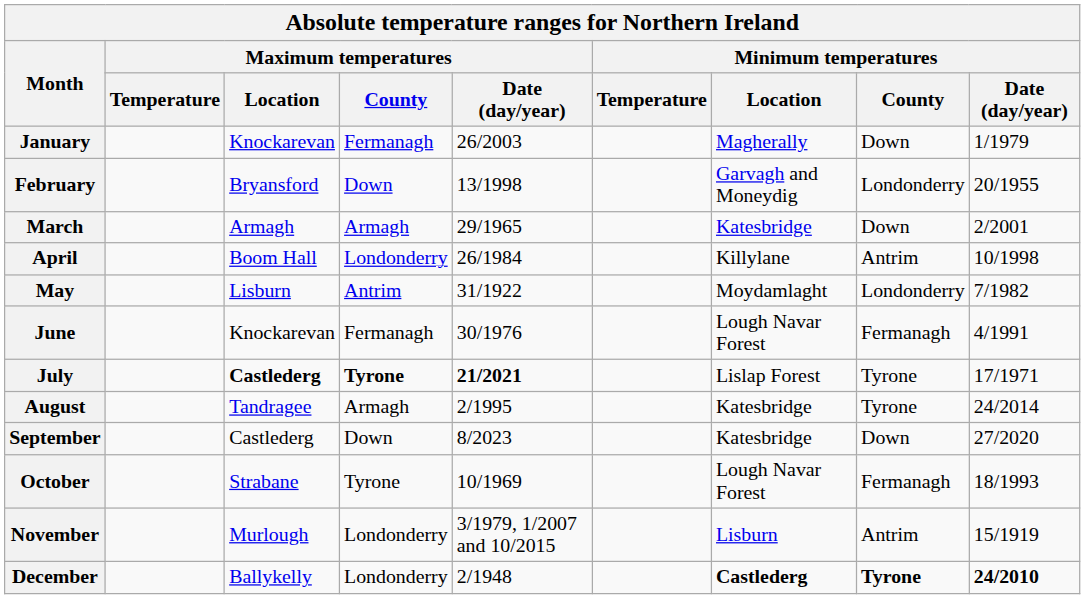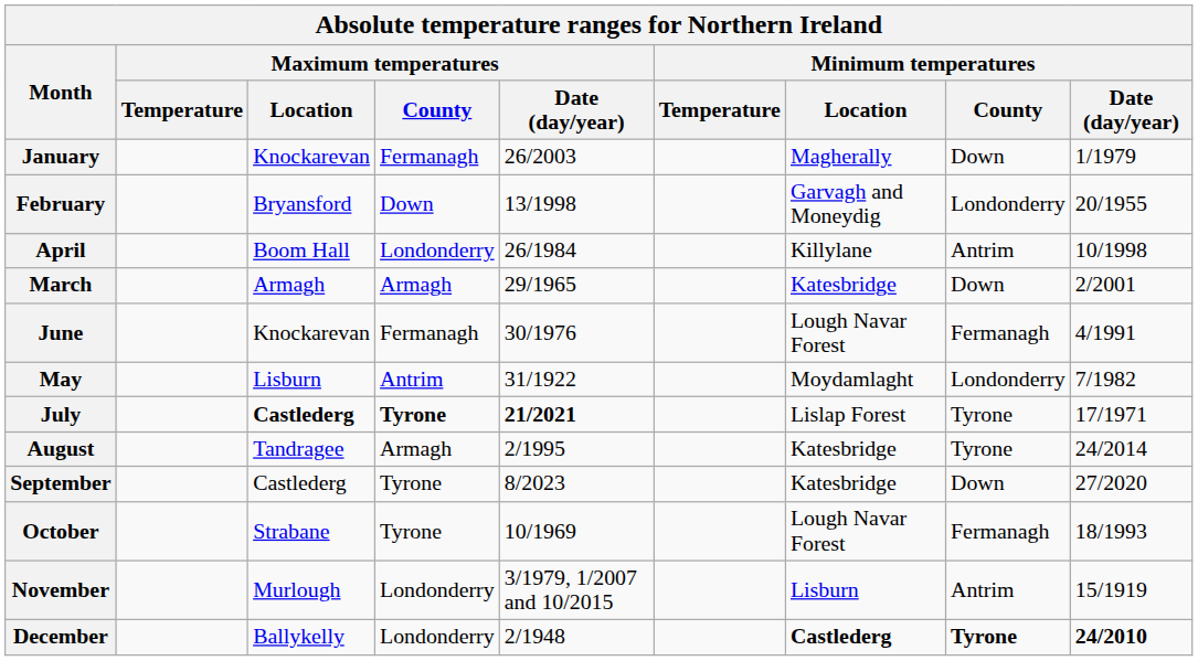 <table class="wikitable mw-collapsible">
 <tr>
 <th colspan="9"><big>Absolute temperature ranges for Northern Ireland</big></th>
 </tr>
 <tr>
 <th rowspan="2">Month</th>
 <th colspan="4">Maximum temperatures</th>
 <th colspan="4">Minimum temperatures</th>
 </tr>
 <tr>
 <th>Temperature</th>
 <th>Location</th>
 <th><a href='#'>County</a></th>
 <th>Date (day/year)</th>
 <th>Temperature</th>
 <th>Location</th>
 <th>County</th>
 <th>Date (day/year)</th>
 </tr>
 <tr>
 <th>January</th>
 <td style="text-align:right;"></td>
 <td><a href='#'>Knockarevan</a></td>
 <td><a href='#'>Fermanagh</a></td>
 <td>26/2003</td>
 <td style="text-align:right;"></td>
 <td><a href='#'>Magherally</a></td>
 <td>Down</td>
 <td>1/1979</td>
 </tr>
 <tr>
 <th>February</th>
 <td style="text-align:right;"></td>
 <td><a href='#'>Bryansford</a></td>
 <td><a href='#'>Down</a></td>
 <td>13/1998</td>
 <td style="text-align:right;"></td>
 <td><a href='#'>Garvagh</a> and Moneydig</td>
 <td>Londonderry</td>
 <td>20/1955</td>
 </tr>
 <tr>
+<th>April</th>
+<td style="text-align:right;"></td>
+<td><a href='#'>Boom Hall</a></td>
+<td><a href='#'>Londonderry</a></td>
+<td>26/1984</td>
+<td style="text-align:right;"></td>
+<td>Killylane</td>
+<td>Antrim</td>
+<td>10/1998</td>
+</tr>
+<tr>
 <th>March</th>
 <td style="text-align:right;"></td>
 <td><a href='#'>Armagh</a></td>
 <td><a href='#'>Armagh</a></td>
 <td>29/1965</td>
 <td style="text-align:right;"></td>
 <td><a href='#'>Katesbridge</a></td>
 <td>Down</td>
 <td>2/2001</td>
 </tr>
 <tr>
-<th>April</th>
+<th>June</th>
 <td style="text-align:right;"></td>
-<td><a href='#'>Boom Hall</a></td>
-<td><a href='#'>Londonderry</a></td>
-<td>26/1984</td>
+<td>Knockarevan</td>
+<td>Fermanagh</td>
+<td>30/1976</td>
 <td style="text-align:right;"></td>
-<td>Killylane</td>
-<td>Antrim</td>
-<td>10/1998</td>
+<td>Lough Navar Forest</td>
+<td>Fermanagh</td>
+<td>4/1991</td>
 </tr>
 <tr>
 <th>May</th>
 <td style="text-align:right;"></td>
 <td><a href='#'>Lisburn</a></td>
 <td><a href='#'>Antrim</a></td>
 <td>31/1922</td>
 <td style="text-align:right;"></td>
 <td>Moydamlaght</td>
 <td>Londonderry</td>
 <td>7/1982</td>
-</tr>
-<tr>
-<th>June</th>
-<td style="text-align:right;"></td>
-<td>Knockarevan</td>
-<td>Fermanagh</td>
-<td>30/1976</td>
-<td style="text-align:right;"></td>
-<td>Lough Navar Forest</td>
-<td>Fermanagh</td>
-<td>4/1991</td>
 </tr>
 <tr>
 <th>July</th>
 <td style="text-align:right;"><strong></strong></td>
 <td><strong>Castlederg</strong></td>
 <td><strong>Tyrone</strong></td>
 <td><strong>21/2021</strong></td>
 <td style="text-align:right;"></td>
 <td>Lislap Forest</td>
 <td>Tyrone</td>
 <td>17/1971</td>
 </tr>
 <tr>
 <th>August</th>
 <td style="text-align:right;"></td>
 <td><a href='#'>Tandragee</a></td>
 <td>Armagh</td>
 <td>2/1995</td>
 <td style="text-align:right;"></td>
 <td>Katesbridge</td>
 <td>Tyrone</td>
 <td>24/2014</td>
 </tr>
 <tr>
 <th>September</th>
 <td style="text-align:right;"></td>
 <td>Castlederg</td>
-<td>Down</td>
+<td>Tyrone</td>
 <td>8/2023</td>
 <td style="text-align:right;"></td>
 <td>Katesbridge</td>
 <td>Down</td>
 <td>27/2020</td>
 </tr>
 <tr>
 <th>October</th>
 <td style="text-align:right;"></td>
 <td><a href='#'>Strabane</a></td>
 <td>Tyrone</td>
 <td>10/1969</td>
 <td style="text-align:right;"></td>
 <td>Lough Navar Forest</td>
 <td>Fermanagh</td>
 <td>18/1993</td>
 </tr>
 <tr>
 <th>November</th>
 <td style="text-align:right;"></td>
 <td><a href='#'>Murlough</a></td>
 <td>Londonderry</td>
 <td>3/1979, 1/2007 and 10/2015</td>
 <td style="text-align:right;"></td>
 <td><a href='#'>Lisburn</a></td>
 <td>Antrim</td>
 <td>15/1919</td>
 </tr>
 <tr>
 <th>December</th>
 <td style="text-align:right;"></td>
 <td><a href='#'>Ballykelly</a></td>
 <td>Londonderry</td>
 <td>2/1948</td>
 <td style="text-align:right;"><strong></strong></td>
 <td><strong>Castlederg</strong></td>
 <td><strong>Tyrone</strong></td>
 <td><strong>24/2010</strong></td>
 </tr>
 </table>
